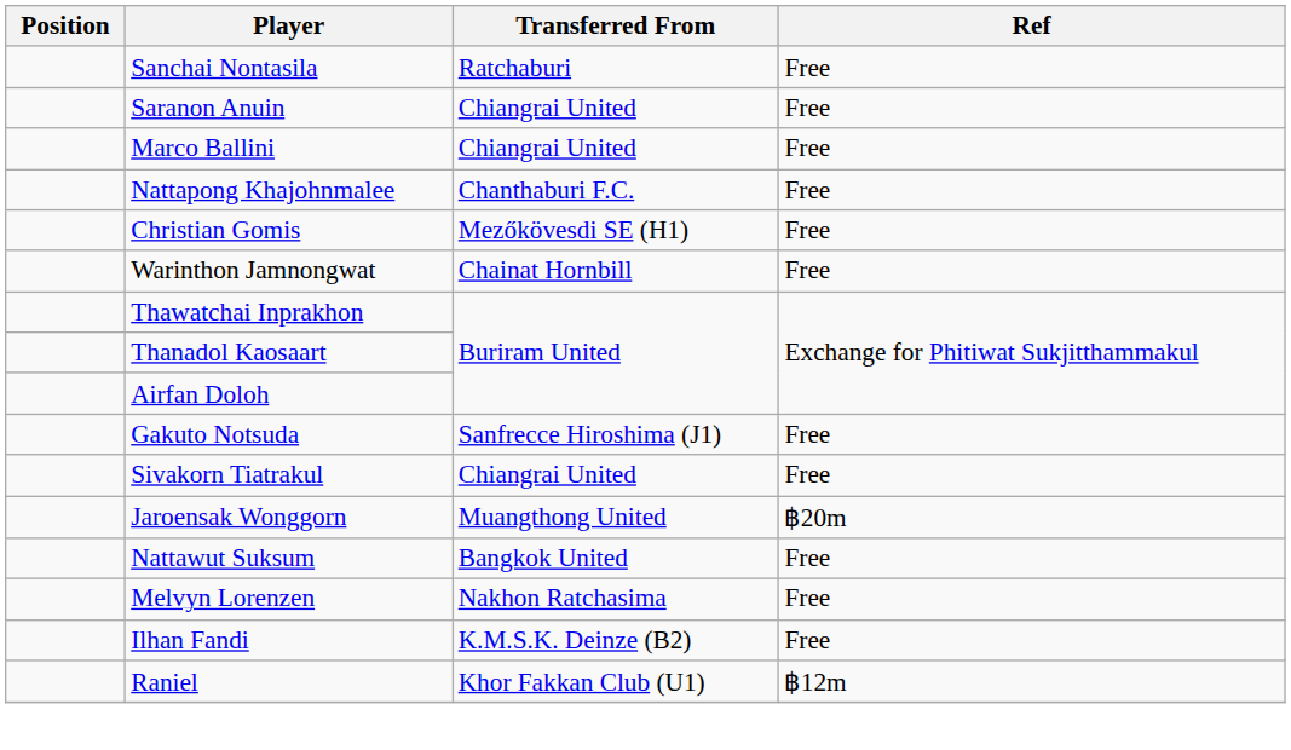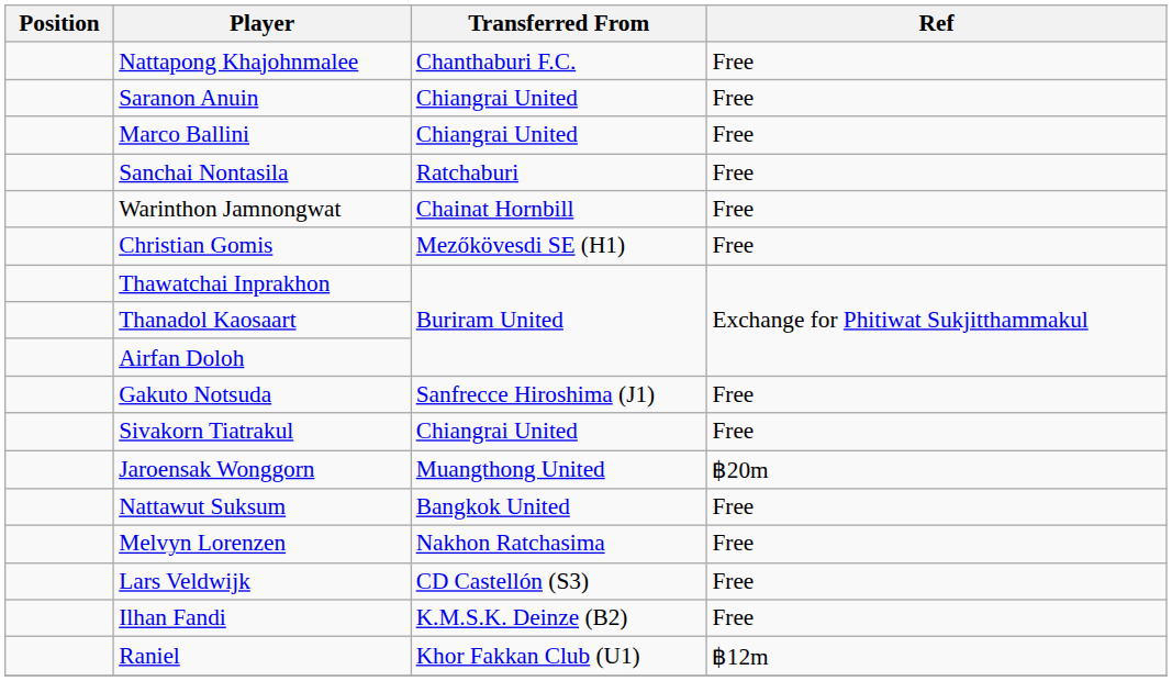 <table class="wikitable sortable" style="width:90%; text-align:center; font-size:100%; text-align:left;">
 <tr>
 <th>Position</th>
 <th>Player</th>
 <th>Transferred From</th>
 <th>Ref</th>
 </tr>
 <tr>
 <td></td>
-<td> <a href='#'>Sanchai Nontasila</a></td>
-<td> <a href='#'>Ratchaburi</a></td>
-<td>Free </td>
+<td> <a href='#'>Nattapong Khajohnmalee</a></td>
+<td> <a href='#'>Chanthaburi F.C.</a></td>
+<td>Free</td>
 </tr>
 <tr>
 <td></td>
 <td> <a href='#'>Saranon Anuin</a></td>
 <td> <a href='#'>Chiangrai United</a></td>
 <td>Free </td>
 </tr>
 <tr>
 <td></td>
 <td> <a href='#'>Marco Ballini</a></td>
 <td> <a href='#'>Chiangrai United</a></td>
 <td>Free </td>
 </tr>
 <tr>
 <td></td>
-<td> <a href='#'>Nattapong Khajohnmalee</a></td>
-<td> <a href='#'>Chanthaburi F.C.</a></td>
+<td> <a href='#'>Sanchai Nontasila</a></td>
+<td> <a href='#'>Ratchaburi</a></td>
+<td>Free </td>
+</tr>
+<tr>
+<td></td>
+<td> Warinthon Jamnongwat</td>
+<td> <a href='#'>Chainat Hornbill</a></td>
 <td>Free</td>
 </tr>
 <tr>
 <td></td>
 <td> <a href='#'>Christian Gomis</a></td>
 <td> <a href='#'>Mezőkövesdi SE</a> (H1)</td>
 <td>Free </td>
-</tr>
-<tr>
-<td></td>
-<td> Warinthon Jamnongwat</td>
-<td> <a href='#'>Chainat Hornbill</a></td>
-<td>Free</td>
 </tr>
 <tr>
 <td></td>
 <td> <a href='#'>Thawatchai Inprakhon</a></td>
 <td rowspan="3"> <a href='#'>Buriram United</a></td>
 <td rowspan="3">Exchange for  <a href='#'>Phitiwat Sukjitthammakul</a></td>
 </tr>
 <tr>
 <td></td>
 <td> <a href='#'>Thanadol Kaosaart</a></td>
 </tr>
 <tr>
 <td></td>
 <td> <a href='#'>Airfan Doloh</a></td>
 </tr>
 <tr>
 <td></td>
 <td> <a href='#'>Gakuto Notsuda</a></td>
 <td> <a href='#'>Sanfrecce Hiroshima</a> (J1)</td>
 <td>Free </td>
 </tr>
 <tr>
 <td></td>
 <td> <a href='#'>Sivakorn Tiatrakul</a></td>
 <td> <a href='#'>Chiangrai United</a></td>
 <td>Free </td>
 </tr>
 <tr>
 <td></td>
 <td> <a href='#'>Jaroensak Wonggorn</a></td>
 <td> <a href='#'>Muangthong United</a></td>
 <td>฿20m </td>
 </tr>
 <tr>
 <td></td>
 <td> <a href='#'>Nattawut Suksum</a></td>
 <td> <a href='#'>Bangkok United</a></td>
 <td>Free </td>
 </tr>
 <tr>
 <td></td>
 <td> <a href='#'>Melvyn Lorenzen</a></td>
 <td> <a href='#'>Nakhon Ratchasima</a></td>
 <td>Free </td>
 </tr>
 <tr>
 <td></td>
+<td> <a href='#'>Lars Veldwijk</a></td>
+<td> <a href='#'>CD Castellón</a> (S3)</td>
+<td>Free </td>
+</tr>
+<tr>
+<td></td>
 <td> <a href='#'>Ilhan Fandi</a></td>
 <td> <a href='#'>K.M.S.K. Deinze</a> (B2)</td>
 <td>Free</td>
 </tr>
 <tr>
 <td></td>
 <td> <a href='#'>Raniel</a></td>
 <td> <a href='#'>Khor Fakkan Club</a> (U1)</td>
 <td>฿12m </td>
 </tr>
 <tr>
 </tr>
 </table>
